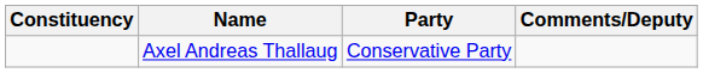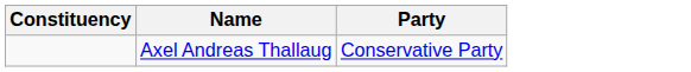 <table class="wikitable">
 <tr>
 <th>Constituency</th>
 <th>Name</th>
 <th>Party</th>
-<th>Comments/Deputy</th>
 </tr>
 <tr>
 <td></td>
 <td><a href='#'>Axel Andreas Thallaug</a></td>
 <td><a href='#'>Conservative Party</a></td>
-<td></td>
 </tr>
 </table>
